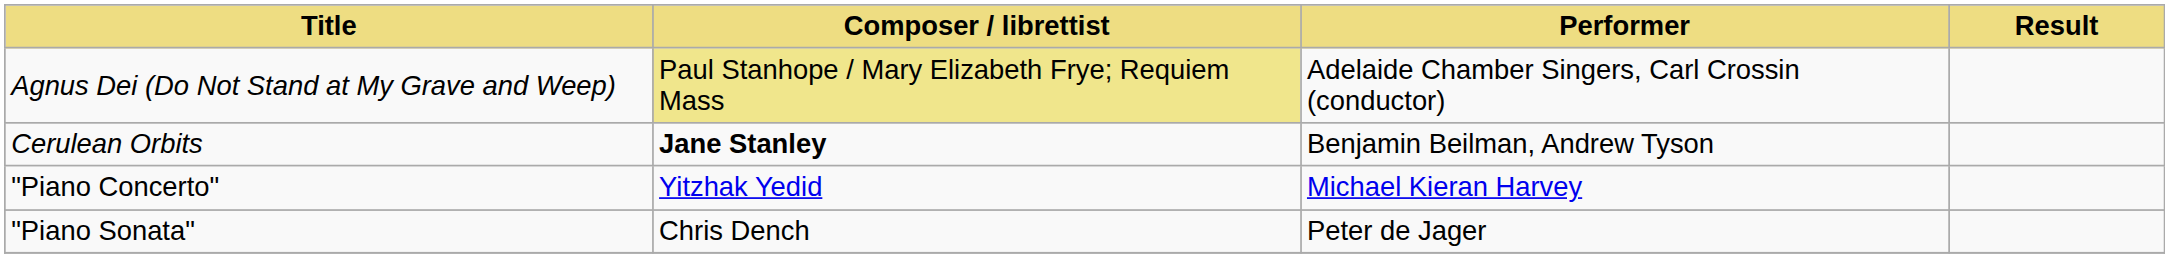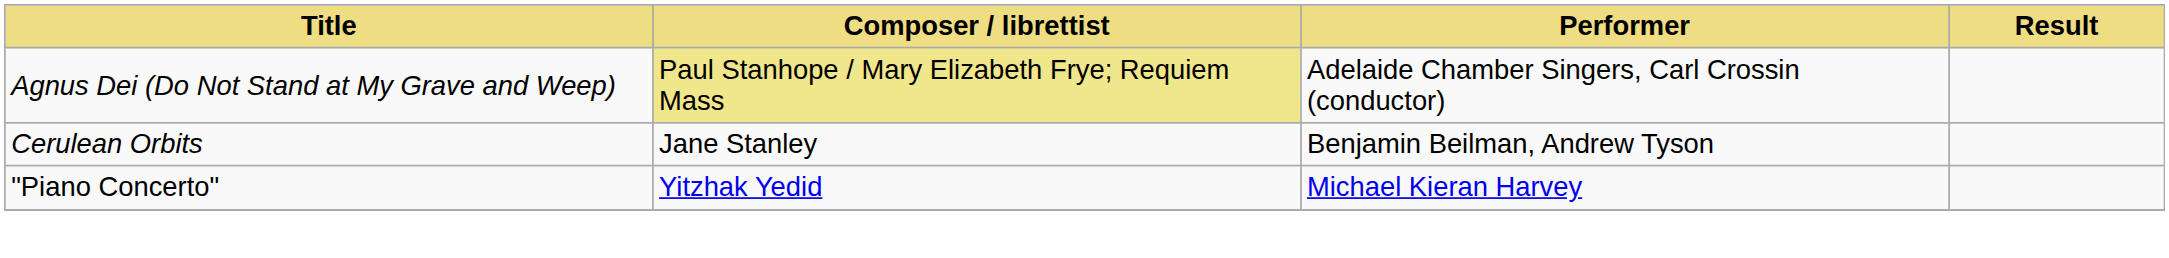 <table class="wikitable" width=100%>
 <tr>
 <th style="width:30%;background:#EEDD82;">Title</th>
 <th style="width:30%;background:#EEDD82;">Composer / librettist</th>
 <th style="width:30%;background:#EEDD82;">Performer</th>
 <th style="width:10%;background:#EEDD82;">Result<br></th>
 </tr>
 <tr>
 <td><em>Agnus Dei (Do Not Stand at My Grave and Weep)</em></td>
 <td style="background: khaki;">Paul Stanhope / Mary Elizabeth Frye; Requiem Mass</td>
 <td>Adelaide Chamber Singers, Carl Crossin (conductor)</td>
 <td></td>
 </tr>
 <tr>
 <td><em>Cerulean Orbits</em></td>
-<td><strong>Jane Stanley</strong></td>
+<td>Jane Stanley</td>
 <td>Benjamin Beilman, Andrew Tyson</td>
 <td></td>
 </tr>
 <tr>
 <td>"Piano Concerto"</td>
 <td><a href='#'>Yitzhak Yedid</a></td>
 <td><a href='#'>Michael Kieran Harvey</a></td>
 <td></td>
 </tr>
 <tr>
-<td>"Piano Sonata"</td>
-<td>Chris Dench</td>
-<td>Peter de Jager</td>
-<td></td>
-</tr>
-<tr>
 </tr>
 </table>
